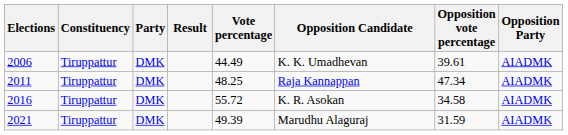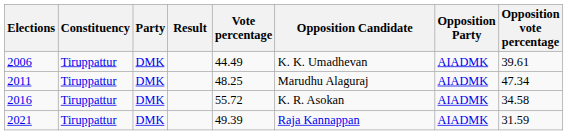 <table class="wikitable sortable">
 <tr>
 <th width="10px">Elections</th>
 <th width="35px">Constituency</th>
 <th width="20px">Party</th>
 <th width="50px">Result</th>
 <th width="10px">Vote percentage</th>
 <th width="200px">Opposition Candidate</th>
+<th width="20px">Opposition Party</th>
 <th width="10px">Opposition vote percentage</th>
-<th width="20px">Opposition Party</th>
 </tr>
 <tr>
 <td><a href='#'>2006</a></td>
 <td><a href='#'>Tiruppattur</a></td>
 <td><a href='#'>DMK</a></td>
 <td></td>
 <td>44.49</td>
 <td>K. K. Umadhevan</td>
+<td><a href='#'>AIADMK</a></td>
 <td>39.61</td>
-<td><a href='#'>AIADMK</a></td>
 </tr>
 <tr>
 <td><a href='#'>2011</a></td>
 <td><a href='#'>Tiruppattur</a></td>
 <td><a href='#'>DMK</a></td>
 <td></td>
 <td>48.25</td>
-<td><a href='#'>Raja Kannappan</a></td>
+<td>Marudhu Alaguraj</td>
+<td><a href='#'>AIADMK</a></td>
 <td>47.34</td>
-<td><a href='#'>AIADMK</a></td>
 </tr>
 <tr>
 <td><a href='#'>2016</a></td>
 <td><a href='#'>Tiruppattur</a></td>
 <td><a href='#'>DMK</a></td>
 <td></td>
 <td>55.72</td>
 <td>K. R. Asokan</td>
+<td><a href='#'>AIADMK</a></td>
 <td>34.58</td>
-<td><a href='#'>AIADMK</a></td>
 </tr>
 <tr>
 <td><a href='#'>2021</a></td>
 <td><a href='#'>Tiruppattur</a></td>
 <td><a href='#'>DMK</a></td>
 <td></td>
 <td>49.39</td>
-<td>Marudhu Alaguraj</td>
+<td><a href='#'>Raja Kannappan</a></td>
+<td><a href='#'>AIADMK</a></td>
 <td>31.59</td>
-<td><a href='#'>AIADMK</a></td>
 </tr>
 </table>
